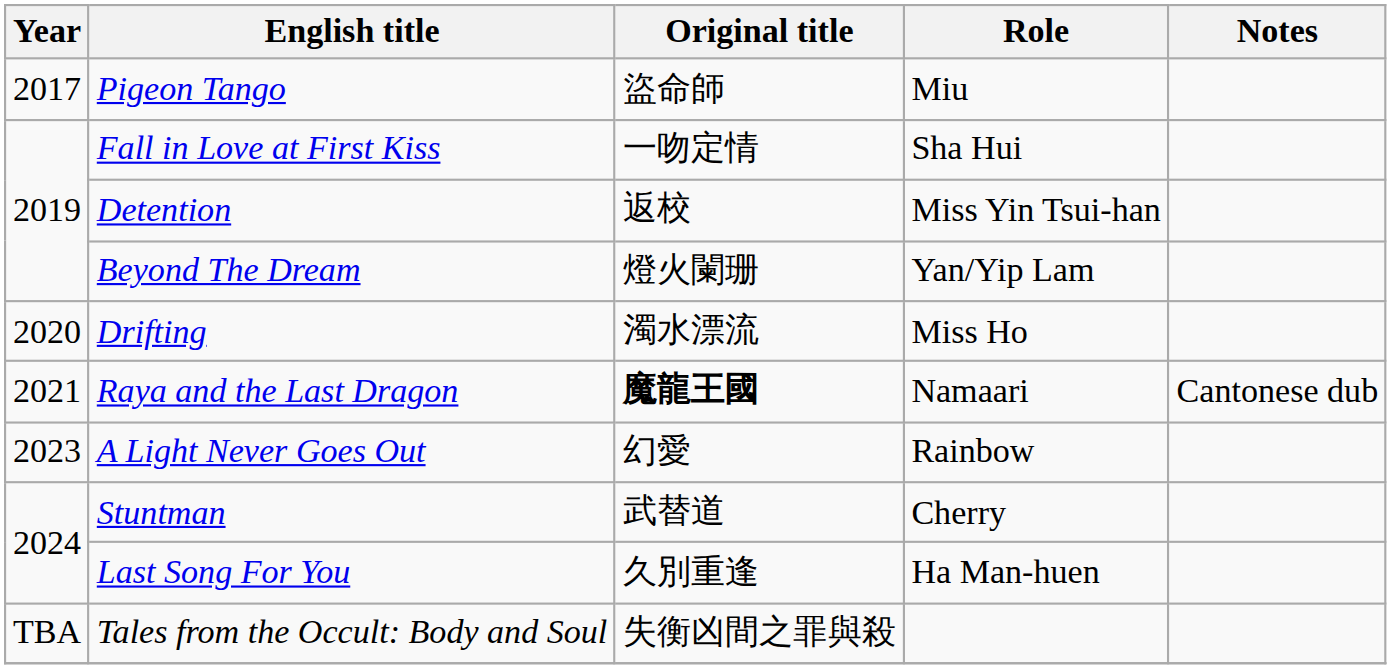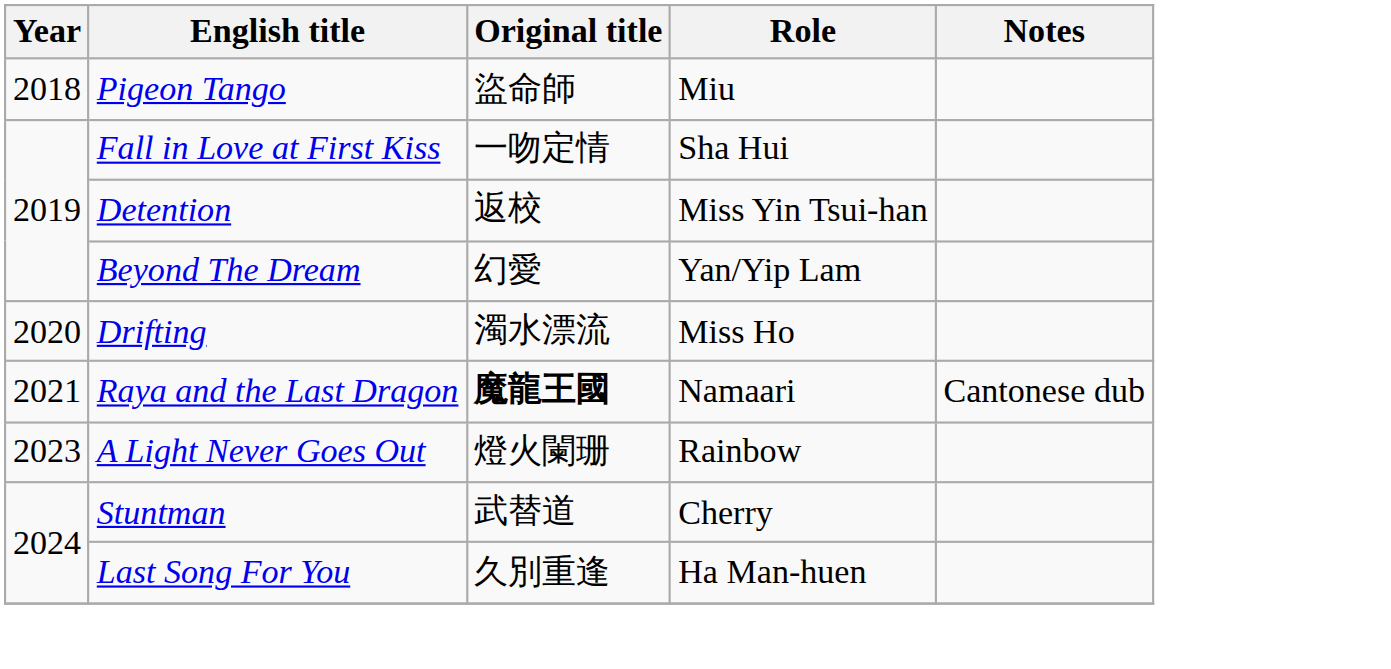 <table class="wikitable sortable">
 <tr>
 <th>Year</th>
 <th>English title</th>
 <th>Original title</th>
 <th>Role</th>
 <th class="unsortable">Notes</th>
 </tr>
 <tr>
-<td>2017</td>
+<td>2018</td>
 <td><em><a href='#'>Pigeon Tango</a></em></td>
 <td>盜命師</td>
 <td>Miu</td>
 <td></td>
 </tr>
 <tr>
 <td rowspan=3>2019</td>
 <td><em><a href='#'>Fall in Love at First Kiss</a></em></td>
 <td>一吻定情</td>
 <td>Sha Hui</td>
 <td></td>
 </tr>
 <tr>
 <td><em><a href='#'>Detention</a></em></td>
 <td>返校</td>
 <td>Miss Yin Tsui-han</td>
 <td></td>
 </tr>
 <tr>
 <td><em><a href='#'>Beyond The Dream</a></em></td>
-<td>燈火闌珊</td>
+<td>幻愛</td>
 <td>Yan/Yip Lam</td>
 <td></td>
 </tr>
 <tr>
 <td>2020</td>
 <td><em><a href='#'>Drifting</a></em></td>
 <td>濁水漂流</td>
 <td>Miss Ho</td>
 <td></td>
 </tr>
 <tr>
 <td>2021</td>
 <td><em><a href='#'>Raya and the Last Dragon</a></em></td>
 <td><strong>魔龍王國</strong></td>
 <td>Namaari</td>
 <td>Cantonese dub</td>
 </tr>
 <tr>
 <td>2023</td>
 <td><em><a href='#'>A Light Never Goes Out</a></em></td>
-<td>幻愛</td>
+<td>燈火闌珊</td>
 <td>Rainbow</td>
 <td></td>
 </tr>
 <tr>
 <td rowspan="2">2024</td>
 <td><em><a href='#'>Stuntman</a></em></td>
 <td>武替道</td>
 <td>Cherry</td>
 <td></td>
 </tr>
 <tr>
 <td><em><a href='#'>Last Song For You</a></em></td>
 <td>久別重逢</td>
 <td>Ha Man-huen</td>
 <td></td>
 </tr>
 <tr>
-<td>TBA</td>
-<td><em>Tales from the Occult: Body and Soul</em></td>
-<td>失衡凶間之罪與殺</td>
-<td></td>
-<td></td>
-</tr>
-<tr>
 </tr>
 </table>
